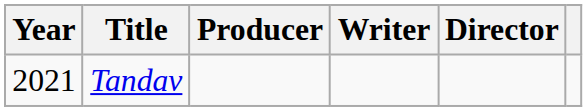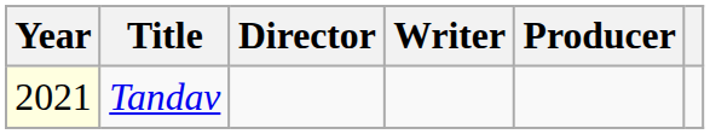 <table class="wikitable">
 <tr>
 <th scope="col">Year</th>
 <th scope="col">Title</th>
+<th scope="col">Director</th>
+<th scope="col">Writer</th>
 <th scope="col">Producer</th>
-<th scope="col">Writer</th>
-<th scope="col">Director</th>
 <th scope="col" class="unsortable"></th>
 </tr>
 <tr>
-<td>2021</td>
+<td style="background: lightyellow;">2021</td>
 <td><em><a href='#'>Tandav</a></em></td>
 <td></td>
 <td></td>
 <td></td>
 <td style="text-align: center;"></td>
 </tr>
 </table>
